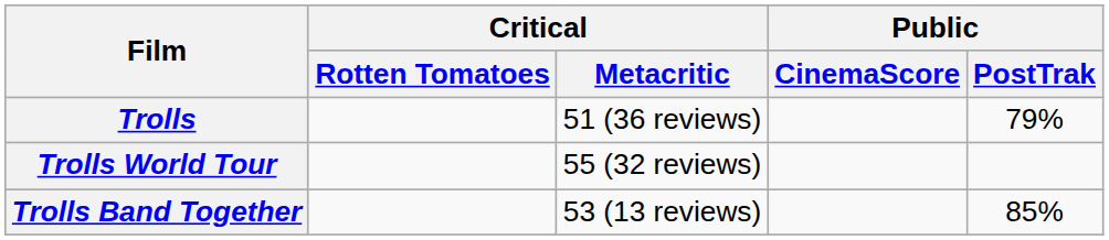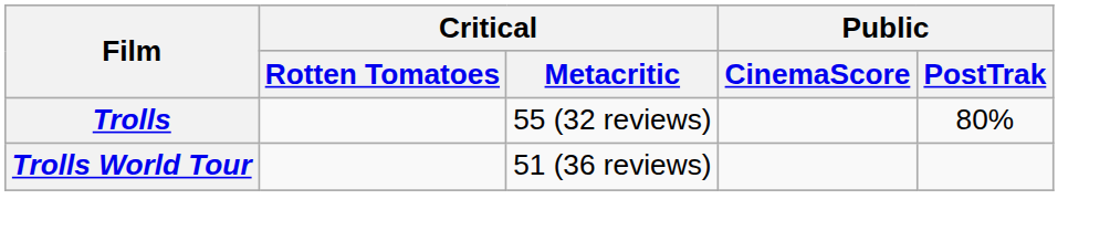 <table class="wikitable plainrowheaders unsortable" style="text-align: center;">
 <tr>
 <th scope="col" rowspan="2">Film</th>
 <th scope="col" colspan="2">Critical</th>
 <th scope="col" colspan="2">Public</th>
 </tr>
 <tr>
 <th scope="col"><a href='#'>Rotten Tomatoes</a></th>
 <th scope="col"><a href='#'>Metacritic</a></th>
 <th scope="col"><a href='#'>CinemaScore</a></th>
 <th scope="col"><a href='#'>PostTrak</a></th>
 </tr>
 <tr>
 <th scope="row"><em><a href='#'>Trolls</a></em></th>
 <td></td>
-<td>51 (36 reviews)</td>
+<td>55 (32 reviews)</td>
 <td></td>
-<td>79%</td>
+<td>80%</td>
 </tr>
 <tr>
 <th scope="row"><em><a href='#'>Trolls World Tour</a></em></th>
 <td></td>
-<td>55 (32 reviews)</td>
+<td>51 (36 reviews)</td>
 <td></td>
 <td></td>
 </tr>
-<tr>
-<th scope="row"><em><a href='#'>Trolls Band Together</a></em></th>
-<td></td>
-<td>53 (13 reviews)</td>
-<td></td>
-<td>85%</td>
-</tr>
 </table>
